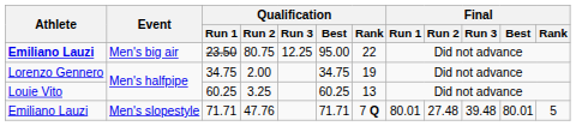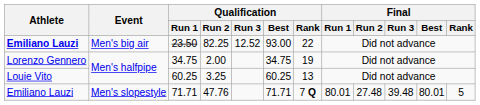 <table class=wikitable style=font-size:90%;text-align:center>
 <tr>
 <th rowspan="2">Athlete</th>
 <th rowspan="2">Event</th>
 <th colspan="5">Qualification</th>
 <th colspan="5">Final</th>
 </tr>
 <tr style="font-size:95%">
 <th>Run 1</th>
 <th>Run 2</th>
 <th>Run 3</th>
 <th>Best</th>
 <th>Rank</th>
 <th>Run 1</th>
 <th>Run 2</th>
 <th>Run 3</th>
 <th>Best</th>
 <th>Rank</th>
 </tr>
 <tr>
 <td align=left><strong><a href='#'>Emiliano Lauzi</a></strong></td>
 <td align=left><a href='#'>Men's big air</a></td>
 <td><s>23.50</s></td>
-<td>80.75</td>
-<td>12.25</td>
-<td>95.00</td>
+<td>82.25</td>
+<td>12.52</td>
+<td>93.00</td>
 <td>22</td>
 <td colspan=5>Did not advance</td>
 </tr>
 <tr>
 <td align=left><a href='#'>Lorenzo Gennero</a></td>
 <td align=left rowspan=2><a href='#'>Men's halfpipe</a></td>
 <td>34.75</td>
 <td>2.00</td>
 <td></td>
 <td>34.75</td>
 <td>19</td>
 <td colspan=5>Did not advance</td>
 </tr>
 <tr>
 <td align=left><a href='#'>Louie Vito</a></td>
 <td>60.25</td>
 <td>3.25</td>
 <td></td>
 <td>60.25</td>
 <td>13</td>
 <td colspan=5>Did not advance</td>
 </tr>
 <tr>
 <td align=left><a href='#'>Emiliano Lauzi</a></td>
 <td align=left><a href='#'>Men's slopestyle</a></td>
 <td>71.71</td>
 <td>47.76</td>
 <td></td>
 <td>71.71</td>
 <td>7 <strong>Q</strong></td>
 <td>80.01</td>
 <td>27.48</td>
 <td>39.48</td>
 <td>80.01</td>
 <td>5</td>
 </tr>
 </table>
